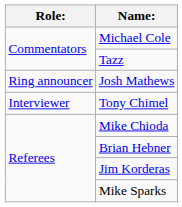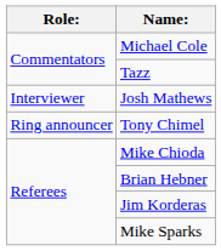 <table class=wikitable style="font-size:90%; margin: 0.5em 0 0.5em 1em; float: right; clear: right;">
 <tr>
 <th>Role:</th>
 <th>Name:</th>
 </tr>
 <tr>
 <td rowspan="2"><a href='#'>Commentators</a></td>
 <td><a href='#'>Michael Cole</a></td>
 </tr>
 <tr>
 <td><a href='#'>Tazz</a></td>
 </tr>
 <tr>
-<td><a href='#'>Ring announcer</a></td>
+<td><a href='#'>Interviewer</a></td>
 <td><a href='#'>Josh Mathews</a></td>
 </tr>
 <tr>
-<td><a href='#'>Interviewer</a></td>
+<td><a href='#'>Ring announcer</a></td>
 <td><a href='#'>Tony Chimel</a></td>
 </tr>
 <tr>
 <td rowspan="4"><a href='#'>Referees</a></td>
 <td><a href='#'>Mike Chioda</a></td>
 </tr>
 <tr>
 <td><a href='#'>Brian Hebner</a></td>
 </tr>
 <tr>
 <td><a href='#'>Jim Korderas</a></td>
 </tr>
 <tr>
 <td>Mike Sparks</td>
 </tr>
 </table>
